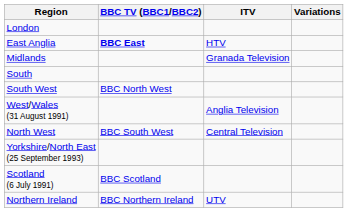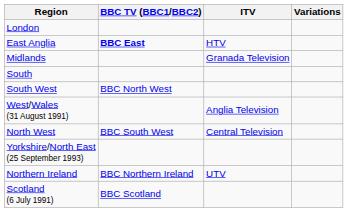 <table class="wikitable sortable plainrowheaders">
 <tr>
 <th>Region</th>
 <th><a href='#'>BBC TV</a> (<a href='#'>BBC1</a>/<a href='#'>BBC2</a>)</th>
 <th>ITV</th>
 <th>Variations</th>
 </tr>
 <tr>
 <td><a href='#'>London</a></td>
 <td></td>
 <td></td>
 <td></td>
 </tr>
 <tr>
 <td><a href='#'>East Anglia</a></td>
 <td><strong><a href='#'>BBC East</a></strong></td>
 <td><a href='#'>HTV</a></td>
 <td></td>
 </tr>
 <tr>
 <td><a href='#'>Midlands</a></td>
 <td></td>
 <td><a href='#'>Granada Television</a></td>
 <td></td>
 </tr>
 <tr>
 <td><a href='#'>South</a></td>
 <td></td>
 <td></td>
 <td></td>
 </tr>
 <tr>
 <td><a href='#'>South West</a></td>
 <td><a href='#'>BBC North West</a></td>
 <td></td>
 <td></td>
 </tr>
 <tr>
 <td><a href='#'>West</a>/<a href='#'>Wales</a><br><small>(31 August 1991)</small></td>
 <td></td>
 <td><a href='#'>Anglia Television</a></td>
 <td></td>
 </tr>
 <tr>
 <td><a href='#'>North West</a></td>
 <td><a href='#'>BBC South West</a></td>
 <td><a href='#'>Central Television</a></td>
 <td></td>
 </tr>
 <tr>
 <td><a href='#'>Yorkshire</a>/<a href='#'>North East</a><br><small>(25 September 1993)</small></td>
 <td></td>
 <td></td>
 <td></td>
 </tr>
 <tr>
+<td><a href='#'>Northern Ireland</a></td>
+<td><a href='#'>BBC Northern Ireland</a></td>
+<td><a href='#'>UTV</a></td>
+<td></td>
+</tr>
+<tr>
 <td><a href='#'>Scotland</a><br><small>(6 July 1991)</small></td>
 <td><a href='#'>BBC Scotland</a></td>
 <td></td>
 <td></td>
 </tr>
-<tr>
-<td><a href='#'>Northern Ireland</a></td>
-<td><a href='#'>BBC Northern Ireland</a></td>
-<td><a href='#'>UTV</a></td>
-<td></td>
-</tr>
 </table>
